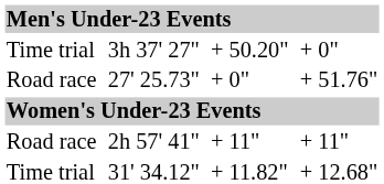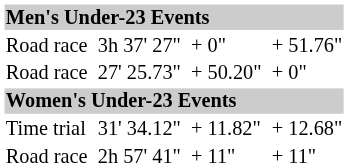 <table>
 <tr bgcolor="#cccccc">
 <td colspan=7><strong>Men's Under-23 Events</strong></td>
 </tr>
 <tr>
-<td>Time trial</td>
+<td>Road race</td>
 <td></td>
 <td>3h 37' 27"</td>
 <td></td>
-<td>+ 50.20"</td>
+<td>+ 0"</td>
 <td></td>
-<td>+ 0"</td>
+<td>+ 51.76"</td>
 </tr>
 <tr>
 <td>Road race</td>
 <td></td>
 <td>27' 25.73"</td>
 <td></td>
+<td>+ 50.20"</td>
+<td></td>
 <td>+ 0"</td>
-<td></td>
-<td>+ 51.76"</td>
 </tr>
 <tr bgcolor="#cccccc">
 <td colspan=7><strong>Women's Under-23 Events</strong></td>
+</tr>
+<tr>
+<td>Time trial</td>
+<td></td>
+<td>31' 34.12"</td>
+<td></td>
+<td>+ 11.82"</td>
+<td></td>
+<td>+ 12.68"</td>
 </tr>
 <tr>
 <td>Road race</td>
 <td></td>
 <td>2h 57' 41"</td>
 <td></td>
 <td>+ 11"</td>
 <td></td>
 <td>+ 11"</td>
 </tr>
-<tr>
-<td>Time trial</td>
-<td></td>
-<td>31' 34.12"</td>
-<td></td>
-<td>+ 11.82"</td>
-<td></td>
-<td>+ 12.68"</td>
-</tr>
 </table>
